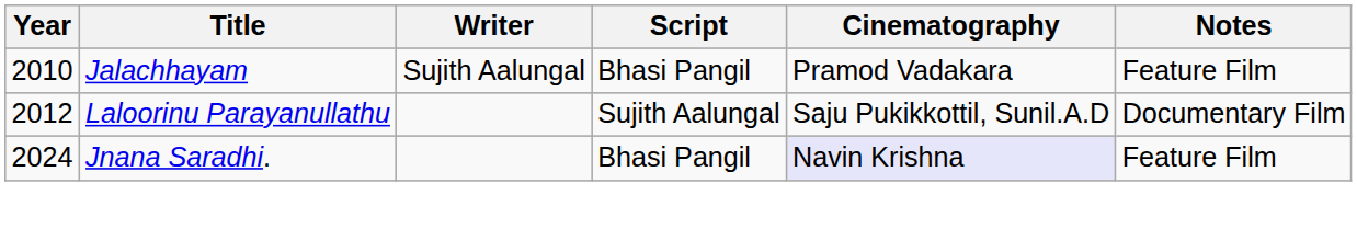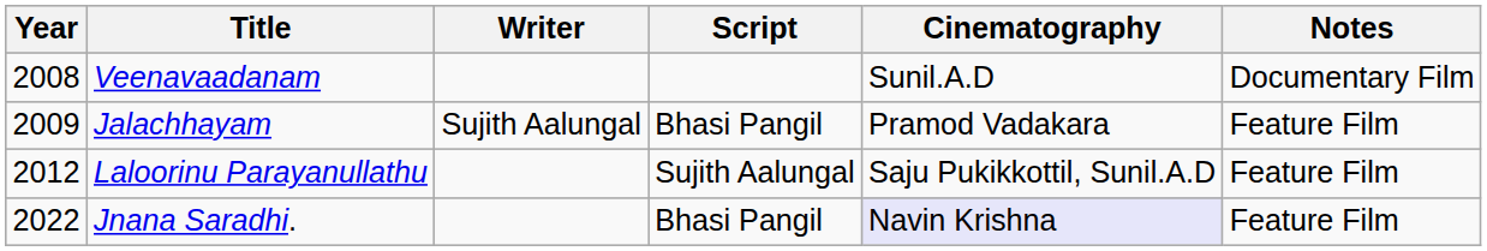 <table class="wikitable sortable">
 <tr>
 <th>Year</th>
 <th>Title</th>
 <th>Writer</th>
 <th>Script</th>
 <th>Cinematography</th>
 <th class="unsortable">Notes</th>
 </tr>
 <tr>
-<td>2010</td>
+<td>2008</td>
+<td><em><a href='#'>Veenavaadanam</a></em></td>
+<td></td>
+<td></td>
+<td>Sunil.A.D</td>
+<td>Documentary Film</td>
+</tr>
+<tr>
+<td>2009</td>
 <td><em><a href='#'>Jalachhayam</a></em></td>
 <td>Sujith Aalungal</td>
 <td>Bhasi Pangil</td>
 <td>Pramod Vadakara</td>
 <td>Feature Film</td>
 </tr>
 <tr>
 <td>2012</td>
 <td><em><a href='#'>Laloorinu Parayanullathu</a></em></td>
 <td></td>
 <td>Sujith Aalungal</td>
 <td>Saju Pukikkottil, Sunil.A.D</td>
-<td>Documentary Film</td>
+<td>Feature Film</td>
 </tr>
 <tr>
-<td>2024</td>
+<td>2022</td>
 <td><em><a href='#'>Jnana Saradhi</a></em>.</td>
 <td></td>
 <td>Bhasi Pangil</td>
 <td style="background: lavender;">Navin Krishna</td>
 <td>Feature Film</td>
 </tr>
 </table>
